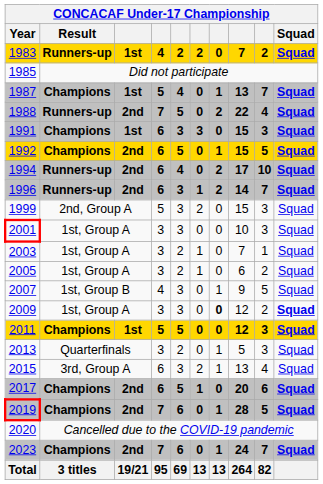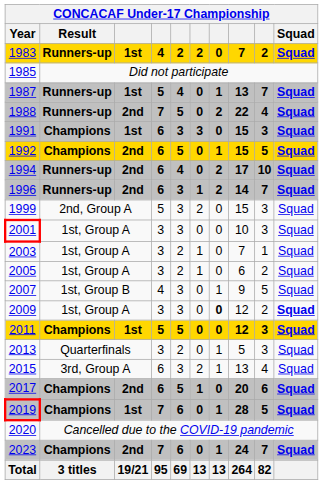 <table class="wikitable" style="text-align: center;font-size:100%;">
 <tr>
 <th colspan="11"><a href='#'>CONCACAF Under-17 Championship</a></th>
 </tr>
 <tr>
 <th>Year</th>
 <th>Result</th>
 <th></th>
 <th></th>
 <th></th>
 <th></th>
 <th></th>
 <th></th>
 <th></th>
 <th>Squad</th>
 </tr>
 <tr bgcolor=gold>
 <td> <a href='#'>1983</a></td>
 <td><strong>Runners-up</strong></td>
 <td><strong>1st</strong></td>
 <td><strong>4</strong></td>
 <td><strong>2</strong></td>
 <td><strong>2</strong></td>
 <td><strong>0</strong></td>
 <td><strong>7</strong></td>
 <td><strong>2</strong></td>
 <td><strong><a href='#'>Squad</a></strong></td>
 </tr>
 <tr>
 <td> <a href='#'>1985</a></td>
 <td colspan=9><em>Did not participate</em></td>
 </tr>
 <tr bgcolor=silver>
 <td> <a href='#'>1987</a></td>
-<td><strong>Champions</strong></td>
+<td><strong>Runners-up</strong></td>
 <td><strong>1st</strong></td>
 <td><strong>5</strong></td>
 <td><strong>4</strong></td>
 <td><strong>0</strong></td>
 <td><strong>1</strong></td>
 <td><strong>13</strong></td>
 <td><strong>7</strong></td>
 <td><strong><a href='#'>Squad</a></strong></td>
 </tr>
 <tr bgcolor=silver>
 <td> <a href='#'>1988</a></td>
 <td><strong>Runners-up</strong></td>
 <td><strong>2nd</strong></td>
 <td><strong>7</strong></td>
 <td><strong>5</strong></td>
 <td><strong>0</strong></td>
 <td><strong>2</strong></td>
 <td><strong>22</strong></td>
 <td><strong>4</strong></td>
 <td><strong><a href='#'>Squad</a></strong></td>
 </tr>
 <tr bgcolor=silver>
 <td> <a href='#'>1991</a></td>
 <td><strong>Champions</strong></td>
 <td><strong>1st</strong></td>
 <td><strong>6</strong></td>
 <td><strong>3</strong></td>
 <td><strong>3</strong></td>
 <td><strong>0</strong></td>
 <td><strong>15</strong></td>
 <td><strong>3</strong></td>
 <td><strong><a href='#'>Squad</a></strong></td>
 </tr>
 <tr bgcolor=gold>
 <td> <a href='#'>1992</a></td>
 <td><strong>Champions</strong></td>
 <td><strong>2nd</strong></td>
 <td><strong>6</strong></td>
 <td><strong>5</strong></td>
 <td><strong>0</strong></td>
 <td><strong>1</strong></td>
 <td><strong>15</strong></td>
 <td><strong>5</strong></td>
 <td><strong><a href='#'>Squad</a></strong></td>
 </tr>
 <tr bgcolor=silver>
 <td> <a href='#'>1994</a></td>
 <td><strong>Runners-up</strong></td>
 <td><strong>2nd</strong></td>
 <td><strong>6</strong></td>
 <td><strong>4</strong></td>
 <td><strong>0</strong></td>
 <td><strong>2</strong></td>
 <td><strong>17</strong></td>
 <td><strong>10</strong></td>
 <td><strong><a href='#'>Squad</a></strong></td>
 </tr>
 <tr bgcolor=silver>
 <td> <a href='#'>1996</a></td>
 <td><strong>Runners-up</strong></td>
 <td><strong>2nd</strong></td>
 <td><strong>6</strong></td>
 <td><strong>3</strong></td>
 <td><strong>1</strong></td>
 <td><strong>2</strong></td>
 <td><strong>14</strong></td>
 <td><strong>7</strong></td>
 <td><strong><a href='#'>Squad</a></strong></td>
 </tr>
 <tr>
 <td>  <a href='#'>1999</a></td>
 <td colspan=2>2nd, Group A</td>
 <td>5</td>
 <td>3</td>
 <td>2</td>
 <td>0</td>
 <td>15</td>
 <td>3</td>
 <td><a href='#'>Squad</a></td>
 </tr>
 <tr>
 <td style="border: 3px solid red">  <a href='#'>2001</a></td>
 <td colspan=2>1st, Group A</td>
 <td>3</td>
 <td>3</td>
 <td>0</td>
 <td>0</td>
 <td>10</td>
 <td>3</td>
 <td><a href='#'>Squad</a></td>
 </tr>
 <tr>
 <td>  <a href='#'>2003</a></td>
 <td colspan=2>1st, Group A</td>
 <td>3</td>
 <td>2</td>
 <td>1</td>
 <td>0</td>
 <td>7</td>
 <td>1</td>
 <td><a href='#'>Squad</a></td>
 </tr>
 <tr>
 <td>  <a href='#'>2005</a></td>
 <td colspan=2>1st, Group A</td>
 <td>3</td>
 <td>2</td>
 <td>1</td>
 <td>0</td>
 <td>6</td>
 <td>2</td>
 <td><a href='#'>Squad</a></td>
 </tr>
 <tr>
 <td>  <a href='#'>2007</a></td>
 <td colspan=2>1st, Group B</td>
 <td>4</td>
 <td>3</td>
 <td>0</td>
 <td>1</td>
 <td>9</td>
 <td>5</td>
 <td><a href='#'>Squad</a></td>
 </tr>
 <tr>
 <td> <a href='#'>2009</a></td>
 <td colspan=2>1st, Group A</td>
 <td>3</td>
 <td>3</td>
 <td>0</td>
 <td><strong>0</strong></td>
 <td>12</td>
 <td>2</td>
 <td><strong><a href='#'>Squad</a></strong></td>
 </tr>
 <tr bgcolor=gold>
 <td> <a href='#'>2011</a></td>
 <td><strong>Champions</strong></td>
 <td><strong>1st</strong></td>
 <td><strong>5</strong></td>
 <td><strong>5</strong></td>
 <td><strong>0</strong></td>
 <td><strong>0</strong></td>
 <td><strong>12</strong></td>
 <td><strong>3</strong></td>
 <td><strong><a href='#'>Squad</a></strong></td>
 </tr>
 <tr>
 <td> <a href='#'>2013</a></td>
 <td colspan=2>Quarterfinals</td>
 <td>3</td>
 <td>2</td>
 <td>0</td>
 <td>1</td>
 <td>5</td>
 <td>3</td>
 <td><a href='#'>Squad</a></td>
 </tr>
 <tr>
 <td> <a href='#'>2015</a></td>
 <td colspan=2>3rd, Group A</td>
 <td>6</td>
 <td>3</td>
 <td>2</td>
 <td>1</td>
 <td>13</td>
 <td>4</td>
 <td><a href='#'>Squad</a></td>
 </tr>
 <tr bgcolor=silver>
 <td> <a href='#'>2017</a></td>
 <td><strong>Champions</strong></td>
 <td><strong>2nd</strong></td>
 <td><strong>6</strong></td>
 <td><strong>5</strong></td>
 <td><strong>1</strong></td>
 <td><strong>0</strong></td>
 <td><strong>20</strong></td>
 <td><strong>6</strong></td>
 <td><strong><a href='#'>Squad</a></strong></td>
 </tr>
 <tr bgcolor=silver>
 <td style="border: 3px solid red"> <a href='#'>2019</a></td>
 <td><strong>Champions</strong></td>
-<td><strong>2nd</strong></td>
+<td><strong>1st</strong></td>
 <td><strong>7</strong></td>
 <td><strong>6</strong></td>
 <td><strong>0</strong></td>
 <td><strong>1</strong></td>
 <td><strong>28</strong></td>
 <td><strong>5</strong></td>
 <td><strong><a href='#'>Squad</a></strong></td>
 </tr>
 <tr>
 <td><a href='#'>2020</a></td>
 <td colspan=10><em>Cancelled due to the <a href='#'>COVID-19 pandemic</a></em></td>
 </tr>
 <tr bgcolor=silver>
 <td> <a href='#'>2023</a></td>
 <td><strong>Champions</strong></td>
 <td><strong>2nd</strong></td>
 <td><strong>7</strong></td>
 <td><strong>6</strong></td>
 <td><strong>0</strong></td>
 <td><strong>1</strong></td>
 <td><strong>24</strong></td>
 <td><strong>7</strong></td>
 <td><strong><a href='#'>Squad</a></strong></td>
 </tr>
 <tr>
 <th>Total</th>
 <th>3 titles</th>
 <th>19/21</th>
 <th>95</th>
 <th>69</th>
 <th>13</th>
 <th>13</th>
 <th>264</th>
 <th>82</th>
 <th></th>
 </tr>
 </table>
